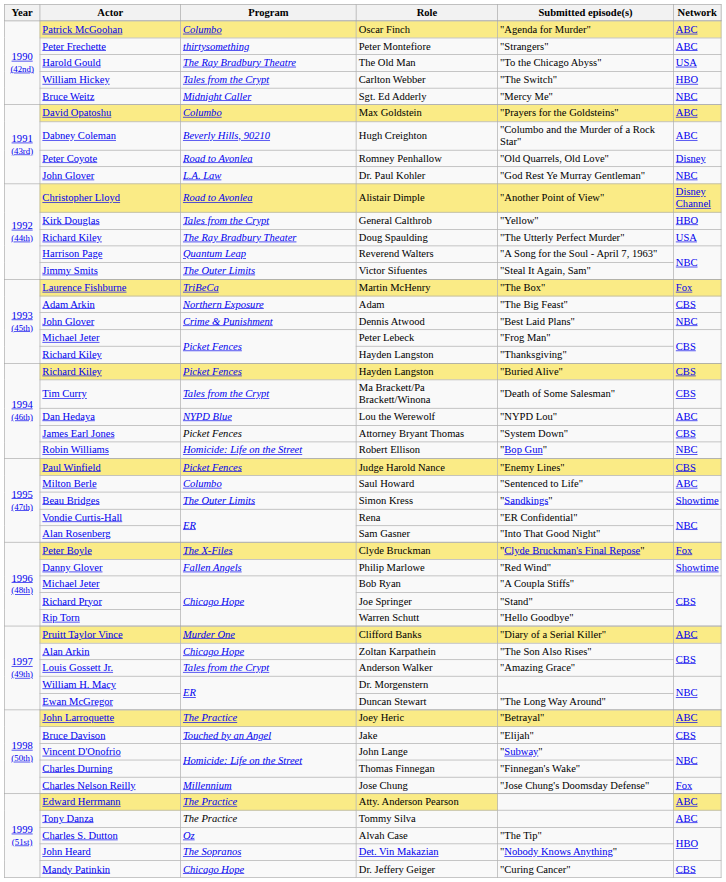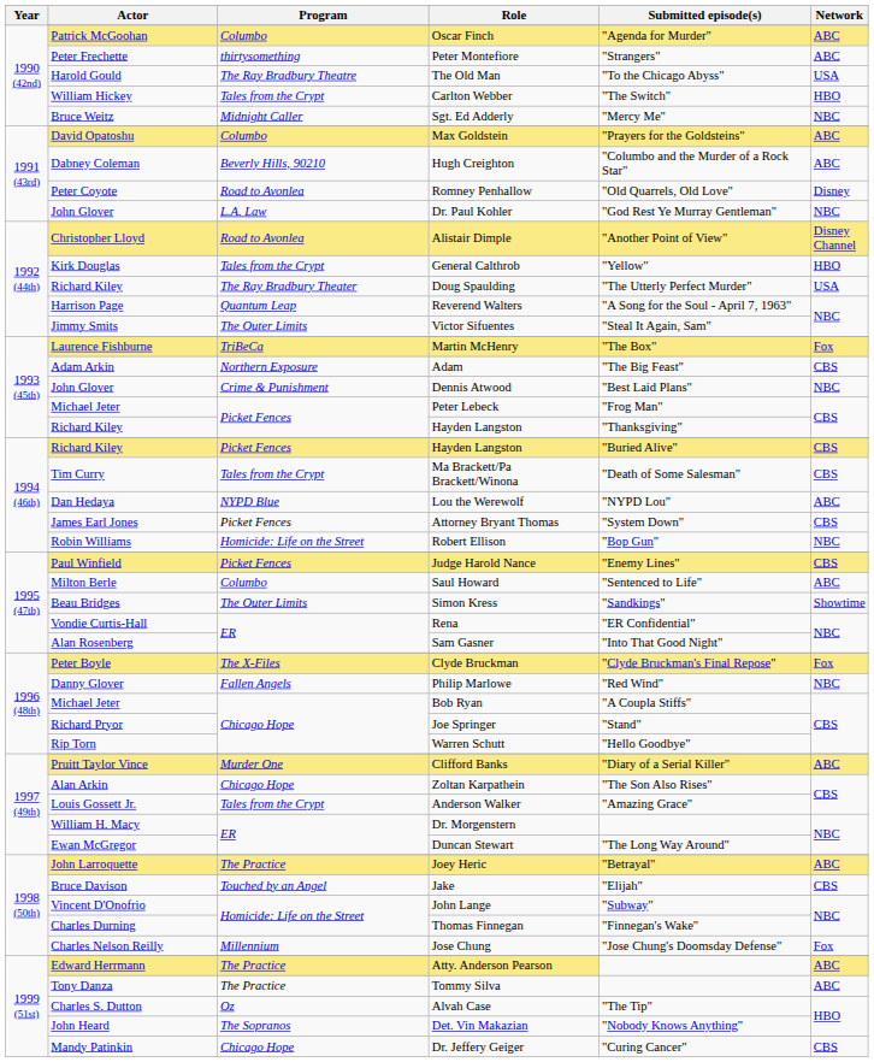 <table class="wikitable" style="width:86%">
 <tr style="background:#bebebe;">
 <th style="width:5%;">Year</th>
 <th style="width:20%;">Actor</th>
 <th style="width:25%;">Program</th>
 <th style="width:20%;">Role</th>
 <th style="width:25%;">Submitted episode(s)</th>
 <th style="width:5%;">Network</th>
 </tr>
 <tr>
 <td rowspan="6" style="text-align:center"><a href='#'>1990</a><br><small><a href='#'>(42nd)</a></small><br></td>
 </tr>
 <tr>
 <td style="background:#FAEB86"><a href='#'>Patrick McGoohan</a></td>
 <td style="background:#FAEB86"><em><a href='#'>Columbo</a></em></td>
 <td style="background:#FAEB86">Oscar Finch</td>
 <td style="background:#FAEB86">"Agenda for Murder"</td>
 <td style="background:#FAEB86"><a href='#'>ABC</a></td>
 </tr>
 <tr>
 <td><a href='#'>Peter Frechette</a></td>
 <td><em><a href='#'>thirtysomething</a></em></td>
 <td>Peter Montefiore</td>
 <td>"Strangers"</td>
 <td><a href='#'>ABC</a></td>
 </tr>
 <tr>
 <td><a href='#'>Harold Gould</a></td>
 <td><em><a href='#'>The Ray Bradbury Theatre</a></em></td>
 <td>The Old Man</td>
 <td>"To the Chicago Abyss"</td>
 <td><a href='#'>USA</a></td>
 </tr>
 <tr>
 <td><a href='#'>William Hickey</a></td>
 <td><em><a href='#'>Tales from the Crypt</a></em></td>
 <td>Carlton Webber</td>
 <td>"The Switch"</td>
 <td><a href='#'>HBO</a></td>
 </tr>
 <tr>
 <td><a href='#'>Bruce Weitz</a></td>
 <td><em><a href='#'>Midnight Caller</a></em></td>
 <td>Sgt. Ed Adderly</td>
 <td>"Mercy Me"</td>
 <td><a href='#'>NBC</a></td>
 </tr>
 <tr>
 <td rowspan="5" style="text-align:center"><a href='#'>1991</a><br><small><a href='#'>(43rd)</a></small><br></td>
 </tr>
 <tr>
 <td style="background:#FAEB86"><a href='#'>David Opatoshu</a></td>
 <td style="background:#FAEB86"><em><a href='#'>Columbo</a></em></td>
 <td style="background:#FAEB86">Max Goldstein</td>
 <td style="background:#FAEB86">"Prayers for the Goldsteins"</td>
 <td style="background:#FAEB86"><a href='#'>ABC</a></td>
 </tr>
 <tr>
 <td><a href='#'>Dabney Coleman</a></td>
 <td><em><a href='#'>Beverly Hills, 90210</a></em></td>
 <td>Hugh Creighton</td>
 <td>"Columbo and the Murder of a Rock Star"</td>
 <td><a href='#'>ABC</a></td>
 </tr>
 <tr>
 <td><a href='#'>Peter Coyote</a></td>
 <td><em><a href='#'>Road to Avonlea</a></em></td>
 <td>Romney Penhallow</td>
 <td>"Old Quarrels, Old Love"</td>
 <td><a href='#'>Disney</a></td>
 </tr>
 <tr>
 <td><a href='#'>John Glover</a></td>
 <td><em><a href='#'>L.A. Law</a></em></td>
 <td>Dr. Paul Kohler</td>
 <td>"God Rest Ye Murray Gentleman"</td>
 <td><a href='#'>NBC</a></td>
 </tr>
 <tr>
 <td rowspan="5" style="text-align:center"><a href='#'>1992</a><br><small><a href='#'>(44th)</a></small></td>
 <td style="background:#FAEB86"><a href='#'>Christopher Lloyd</a></td>
 <td style="background:#FAEB86"><em><a href='#'>Road to Avonlea</a></em></td>
 <td style="background:#FAEB86">Alistair Dimple</td>
 <td style="background:#FAEB86">"Another Point of View"</td>
 <td style="background:#FAEB86"><a href='#'>Disney Channel</a></td>
 </tr>
 <tr>
 <td><a href='#'>Kirk Douglas</a></td>
 <td><em><a href='#'>Tales from the Crypt</a></em></td>
 <td>General Calthrob</td>
 <td>"Yellow"</td>
 <td><a href='#'>HBO</a></td>
 </tr>
 <tr>
 <td><a href='#'>Richard Kiley</a></td>
 <td><em><a href='#'>The Ray Bradbury Theater</a></em></td>
 <td>Doug Spaulding</td>
 <td>"The Utterly Perfect Murder"</td>
 <td><a href='#'>USA</a></td>
 </tr>
 <tr>
 <td><a href='#'>Harrison Page</a></td>
 <td><em><a href='#'>Quantum Leap</a></em></td>
 <td>Reverend Walters</td>
 <td>"A Song for the Soul - April 7, 1963"</td>
 <td rowspan="2"><a href='#'>NBC</a></td>
 </tr>
 <tr>
 <td><a href='#'>Jimmy Smits</a></td>
 <td><em><a href='#'>The Outer Limits</a></em></td>
 <td>Victor Sifuentes</td>
 <td>"Steal It Again, Sam"</td>
 </tr>
 <tr>
 <td rowspan="6" style="text-align:center"><a href='#'>1993</a><br><small><a href='#'>(45th)</a></small><br></td>
 </tr>
 <tr>
 <td style="background:#FAEB86"><a href='#'>Laurence Fishburne</a></td>
 <td style="background:#FAEB86"><em><a href='#'>TriBeCa</a></em></td>
 <td style="background:#FAEB86">Martin McHenry</td>
 <td style="background:#FAEB86">"The Box"</td>
 <td style="background:#FAEB86"><a href='#'>Fox</a></td>
 </tr>
 <tr>
 <td><a href='#'>Adam Arkin</a></td>
 <td><em><a href='#'>Northern Exposure</a></em></td>
 <td>Adam</td>
 <td>"The Big Feast"</td>
 <td><a href='#'>CBS</a></td>
 </tr>
 <tr>
 <td><a href='#'>John Glover</a></td>
 <td><a href='#'><em>Crime & Punishment</em></a></td>
 <td>Dennis Atwood</td>
 <td>"Best Laid Plans"</td>
 <td><a href='#'>NBC</a></td>
 </tr>
 <tr>
 <td><a href='#'>Michael Jeter</a></td>
 <td rowspan="2"><em><a href='#'>Picket Fences</a></em></td>
 <td>Peter Lebeck</td>
 <td>"Frog Man"</td>
 <td rowspan="2"><a href='#'>CBS</a></td>
 </tr>
 <tr>
 <td><a href='#'>Richard Kiley</a></td>
 <td>Hayden Langston</td>
 <td>"Thanksgiving"</td>
 </tr>
 <tr>
 <td rowspan="6" style="text-align:center"><a href='#'>1994</a><br><small><a href='#'>(46th)</a></small><br></td>
 </tr>
 <tr>
 <td style="background:#FAEB86"><a href='#'>Richard Kiley</a></td>
 <td style="background:#FAEB86"><em><a href='#'>Picket Fences</a></em></td>
 <td style="background:#FAEB86">Hayden Langston</td>
 <td style="background:#FAEB86">"Buried Alive"</td>
 <td style="background:#FAEB86"><a href='#'>CBS</a></td>
 </tr>
 <tr>
 <td><a href='#'>Tim Curry</a></td>
 <td><em><a href='#'>Tales from the Crypt</a></em></td>
 <td>Ma Brackett/Pa Brackett/Winona</td>
 <td>"Death of Some Salesman"</td>
 <td><a href='#'>CBS</a></td>
 </tr>
 <tr>
 <td><a href='#'>Dan Hedaya</a></td>
 <td><em><a href='#'>NYPD Blue</a></em></td>
 <td>Lou the Werewolf</td>
 <td>"NYPD Lou"</td>
 <td><a href='#'>ABC</a></td>
 </tr>
 <tr>
 <td><a href='#'>James Earl Jones</a></td>
 <td><em>Picket Fences</em></td>
 <td>Attorney Bryant Thomas</td>
 <td>"System Down"</td>
 <td><a href='#'>CBS</a></td>
 </tr>
 <tr>
 <td><a href='#'>Robin Williams</a></td>
 <td><em><a href='#'>Homicide: Life on the Street</a></em></td>
 <td>Robert Ellison</td>
 <td>"<a href='#'>Bop Gun</a>"</td>
 <td><a href='#'>NBC</a></td>
 </tr>
 <tr>
 <td rowspan="6" style="text-align:center"><a href='#'>1995</a><br><small><a href='#'>(47th)</a></small><br></td>
 </tr>
 <tr>
 <td style="background:#FAEB86"><a href='#'>Paul Winfield</a></td>
 <td style="background:#FAEB86"><em><a href='#'>Picket Fences</a></em></td>
 <td style="background:#FAEB86">Judge Harold Nance</td>
 <td style="background:#FAEB86">"Enemy Lines"</td>
 <td style="background:#FAEB86"><a href='#'>CBS</a></td>
 </tr>
 <tr>
 <td><a href='#'>Milton Berle</a></td>
 <td><em><a href='#'>Columbo</a></em></td>
 <td>Saul Howard</td>
 <td>"Sentenced to Life"</td>
 <td><a href='#'>ABC</a></td>
 </tr>
 <tr>
 <td><a href='#'>Beau Bridges</a></td>
 <td><em><a href='#'>The Outer Limits</a></em></td>
 <td>Simon Kress</td>
 <td>"<a href='#'>Sandkings</a>"</td>
 <td><a href='#'>Showtime</a></td>
 </tr>
 <tr>
 <td><a href='#'>Vondie Curtis-Hall</a></td>
 <td rowspan=2><em><a href='#'>ER</a></em></td>
 <td>Rena</td>
 <td>"ER Confidential"</td>
 <td rowspan=2><a href='#'>NBC</a></td>
 </tr>
 <tr>
 <td><a href='#'>Alan Rosenberg</a></td>
 <td>Sam Gasner</td>
 <td>"Into That Good Night"</td>
 </tr>
 <tr>
 <td rowspan="6" style="text-align:center"><a href='#'>1996</a><br><small><a href='#'>(48th)</a></small><br></td>
 </tr>
 <tr>
 <td style="background:#FAEB86"><a href='#'>Peter Boyle</a></td>
 <td style="background:#FAEB86"><em><a href='#'>The X-Files</a></em></td>
 <td style="background:#FAEB86">Clyde Bruckman</td>
 <td style="background:#FAEB86">"<a href='#'>Clyde Bruckman's Final Repose</a>"</td>
 <td style="background:#FAEB86"><a href='#'>Fox</a></td>
 </tr>
 <tr>
 <td><a href='#'>Danny Glover</a></td>
 <td><em><a href='#'>Fallen Angels</a></em></td>
 <td>Philip Marlowe</td>
 <td>"Red Wind"</td>
-<td><a href='#'>Showtime</a></td>
+<td><a href='#'>NBC</a></td>
 </tr>
 <tr>
 <td><a href='#'>Michael Jeter</a></td>
 <td rowspan="3"><em><a href='#'>Chicago Hope</a></em></td>
 <td>Bob Ryan</td>
 <td>"A Coupla Stiffs"</td>
 <td rowspan="3"><a href='#'>CBS</a></td>
 </tr>
 <tr>
 <td><a href='#'>Richard Pryor</a></td>
 <td>Joe Springer</td>
 <td>"Stand"</td>
 </tr>
 <tr>
 <td><a href='#'>Rip Torn</a></td>
 <td>Warren Schutt</td>
 <td>"Hello Goodbye"</td>
 </tr>
 <tr>
 <td rowspan=6 style="text-align:center"><a href='#'>1997</a><br><small><a href='#'>(49th)</a></small><br></td>
 </tr>
 <tr>
 <td style="background:#FAEB86"><a href='#'>Pruitt Taylor Vince</a></td>
 <td style="background:#FAEB86"><em><a href='#'>Murder One</a></em></td>
 <td style="background:#FAEB86">Clifford Banks</td>
 <td style="background:#FAEB86">"Diary of a Serial Killer"</td>
 <td style="background:#FAEB86"><a href='#'>ABC</a></td>
 </tr>
 <tr>
 <td><a href='#'>Alan Arkin</a></td>
 <td><em><a href='#'>Chicago Hope</a></em></td>
 <td>Zoltan Karpathein</td>
 <td>"The Son Also Rises"</td>
 <td rowspan="2"><a href='#'>CBS</a></td>
 </tr>
 <tr>
 <td><a href='#'>Louis Gossett Jr.</a></td>
 <td><em><a href='#'>Tales from the Crypt</a></em></td>
 <td>Anderson Walker</td>
 <td>"Amazing Grace"</td>
 </tr>
 <tr>
 <td><a href='#'>William H. Macy</a></td>
 <td rowspan="2"><em><a href='#'>ER</a></em></td>
 <td>Dr. Morgenstern</td>
 <td></td>
 <td rowspan="2"><a href='#'>NBC</a></td>
 </tr>
 <tr>
 <td><a href='#'>Ewan McGregor</a></td>
 <td>Duncan Stewart</td>
 <td>"The Long Way Around"</td>
 </tr>
 <tr>
 <td rowspan="6" style="text-align:center"><a href='#'>1998</a><br><small><a href='#'>(50th)</a></small><br></td>
 </tr>
 <tr>
 <td style="background:#FAEB86"><a href='#'>John Larroquette</a></td>
 <td style="background:#FAEB86"><em><a href='#'>The Practice</a></em></td>
 <td style="background:#FAEB86">Joey Heric</td>
 <td style="background:#FAEB86">"Betrayal"</td>
 <td style="background:#FAEB86"><a href='#'>ABC</a></td>
 </tr>
 <tr>
 <td><a href='#'>Bruce Davison</a></td>
 <td><em><a href='#'>Touched by an Angel</a></em></td>
 <td>Jake</td>
 <td>"Elijah"</td>
 <td><a href='#'>CBS</a></td>
 </tr>
 <tr>
 <td><a href='#'>Vincent D'Onofrio</a></td>
 <td rowspan="2"><em><a href='#'>Homicide: Life on the Street</a></em></td>
 <td>John Lange</td>
 <td>"<a href='#'>Subway</a>"</td>
 <td rowspan="2"><a href='#'>NBC</a></td>
 </tr>
 <tr>
 <td><a href='#'>Charles Durning</a></td>
 <td>Thomas Finnegan</td>
 <td>"Finnegan's Wake"</td>
 </tr>
 <tr>
 <td><a href='#'>Charles Nelson Reilly</a></td>
 <td><em><a href='#'>Millennium</a></em></td>
 <td>Jose Chung</td>
 <td>"Jose Chung's Doomsday Defense"</td>
 <td><a href='#'>Fox</a></td>
 </tr>
 <tr>
 <td rowspan="6" style="text-align:center"><a href='#'>1999</a><br><small><a href='#'>(51st)</a></small><br></td>
 </tr>
 <tr>
 <td style="background:#FAEB86"><a href='#'>Edward Herrmann</a></td>
 <td style="background:#FAEB86"><em><a href='#'>The Practice</a></em></td>
 <td style="background:#FAEB86">Atty. Anderson Pearson</td>
 <td></td>
 <td style="background:#FAEB86"><a href='#'>ABC</a></td>
 </tr>
 <tr>
 <td><a href='#'>Tony Danza</a></td>
 <td><em>The Practice</em></td>
 <td>Tommy Silva</td>
 <td></td>
 <td><a href='#'>ABC</a></td>
 </tr>
 <tr>
 <td><a href='#'>Charles S. Dutton</a></td>
 <td><em><a href='#'>Oz</a></em></td>
 <td>Alvah Case</td>
 <td>"The Tip"</td>
 <td rowspan=2><a href='#'>HBO</a></td>
 </tr>
 <tr>
 <td><a href='#'>John Heard</a></td>
 <td><em><a href='#'>The Sopranos</a></em></td>
 <td><a href='#'>Det. Vin Makazian</a></td>
 <td>"<a href='#'>Nobody Knows Anything</a>"</td>
 </tr>
 <tr>
 <td><a href='#'>Mandy Patinkin</a></td>
 <td><em><a href='#'>Chicago Hope</a></em></td>
 <td>Dr. Jeffery Geiger</td>
 <td>"Curing Cancer"</td>
 <td><a href='#'>CBS</a></td>
 </tr>
 </table>
